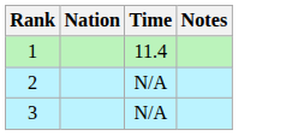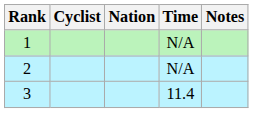 <table class="wikitable sortable" style="text-align:center">
 <tr>
 <th>Rank</th>
+<th>Cyclist</th>
 <th>Nation</th>
 <th>Time</th>
 <th>Notes</th>
 </tr>
 <tr bgcolor=bbf3bb>
 <td>1</td>
 <td align=left></td>
-<td>11.4</td>
+<td align=left></td>
+<td>N/A</td>
 <td></td>
 </tr>
 <tr bgcolor=bbf3ff>
 <td>2</td>
+<td align=left></td>
 <td align=left></td>
 <td>N/A</td>
 <td></td>
 </tr>
 <tr bgcolor=bbf3ff>
 <td>3</td>
 <td align=left></td>
-<td>N/A</td>
+<td align=left></td>
+<td>11.4</td>
 <td></td>
 </tr>
 </table>
